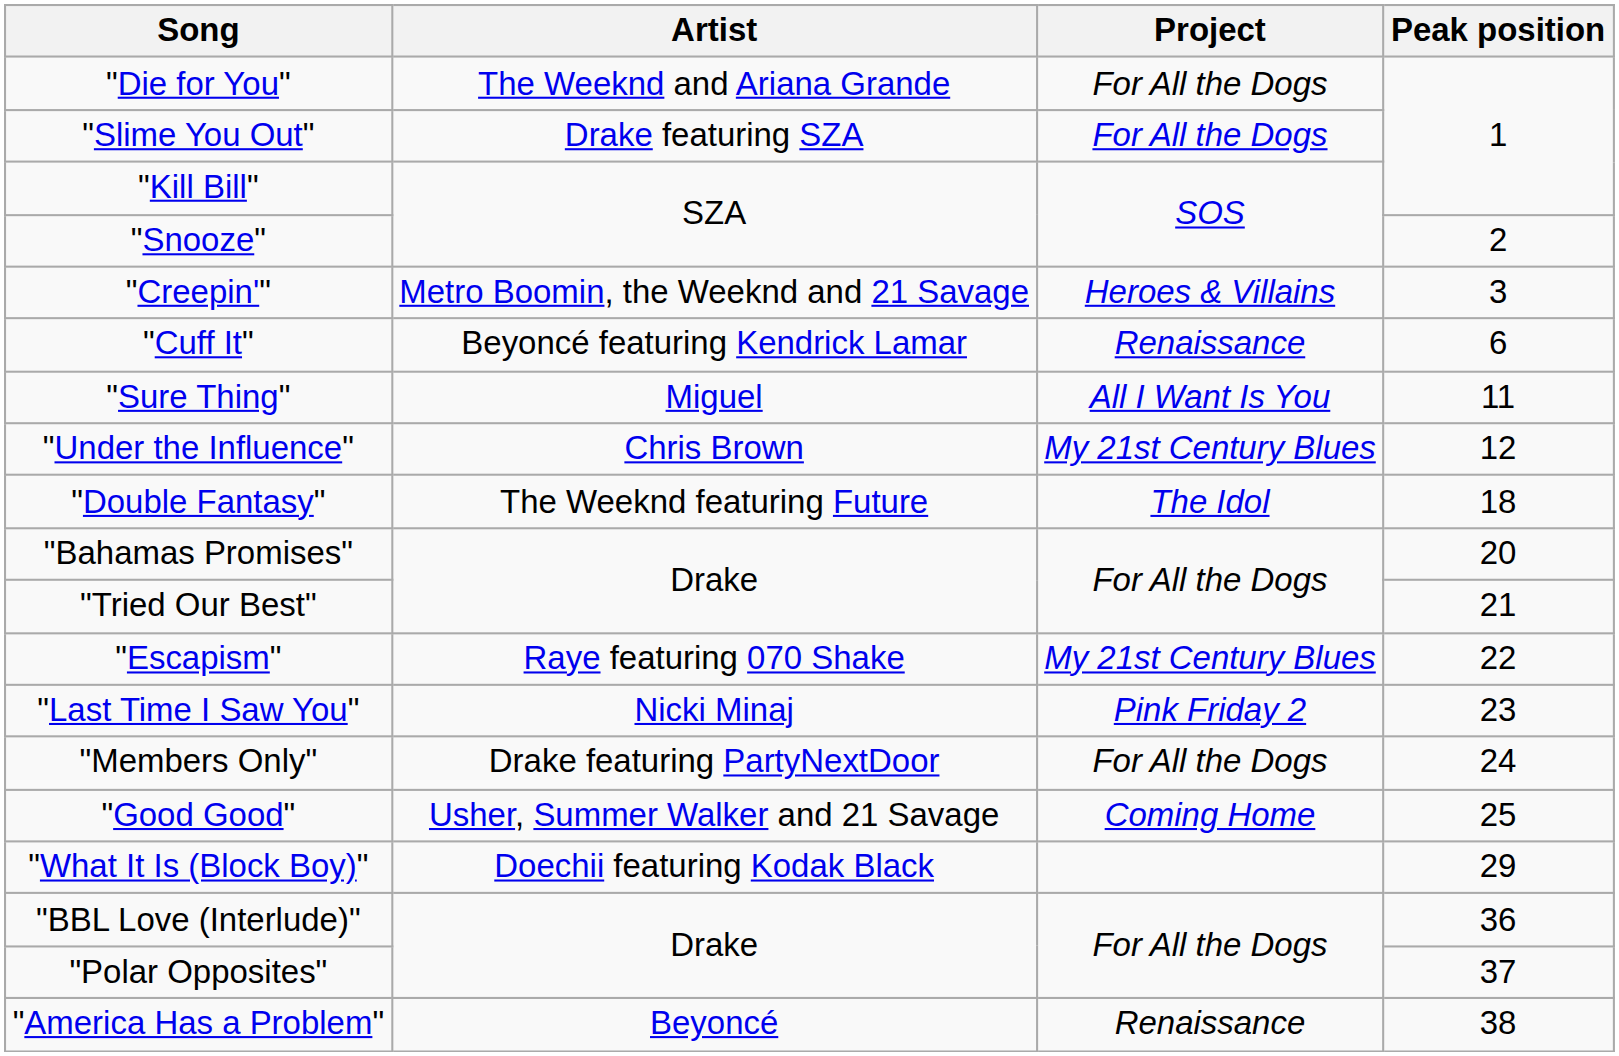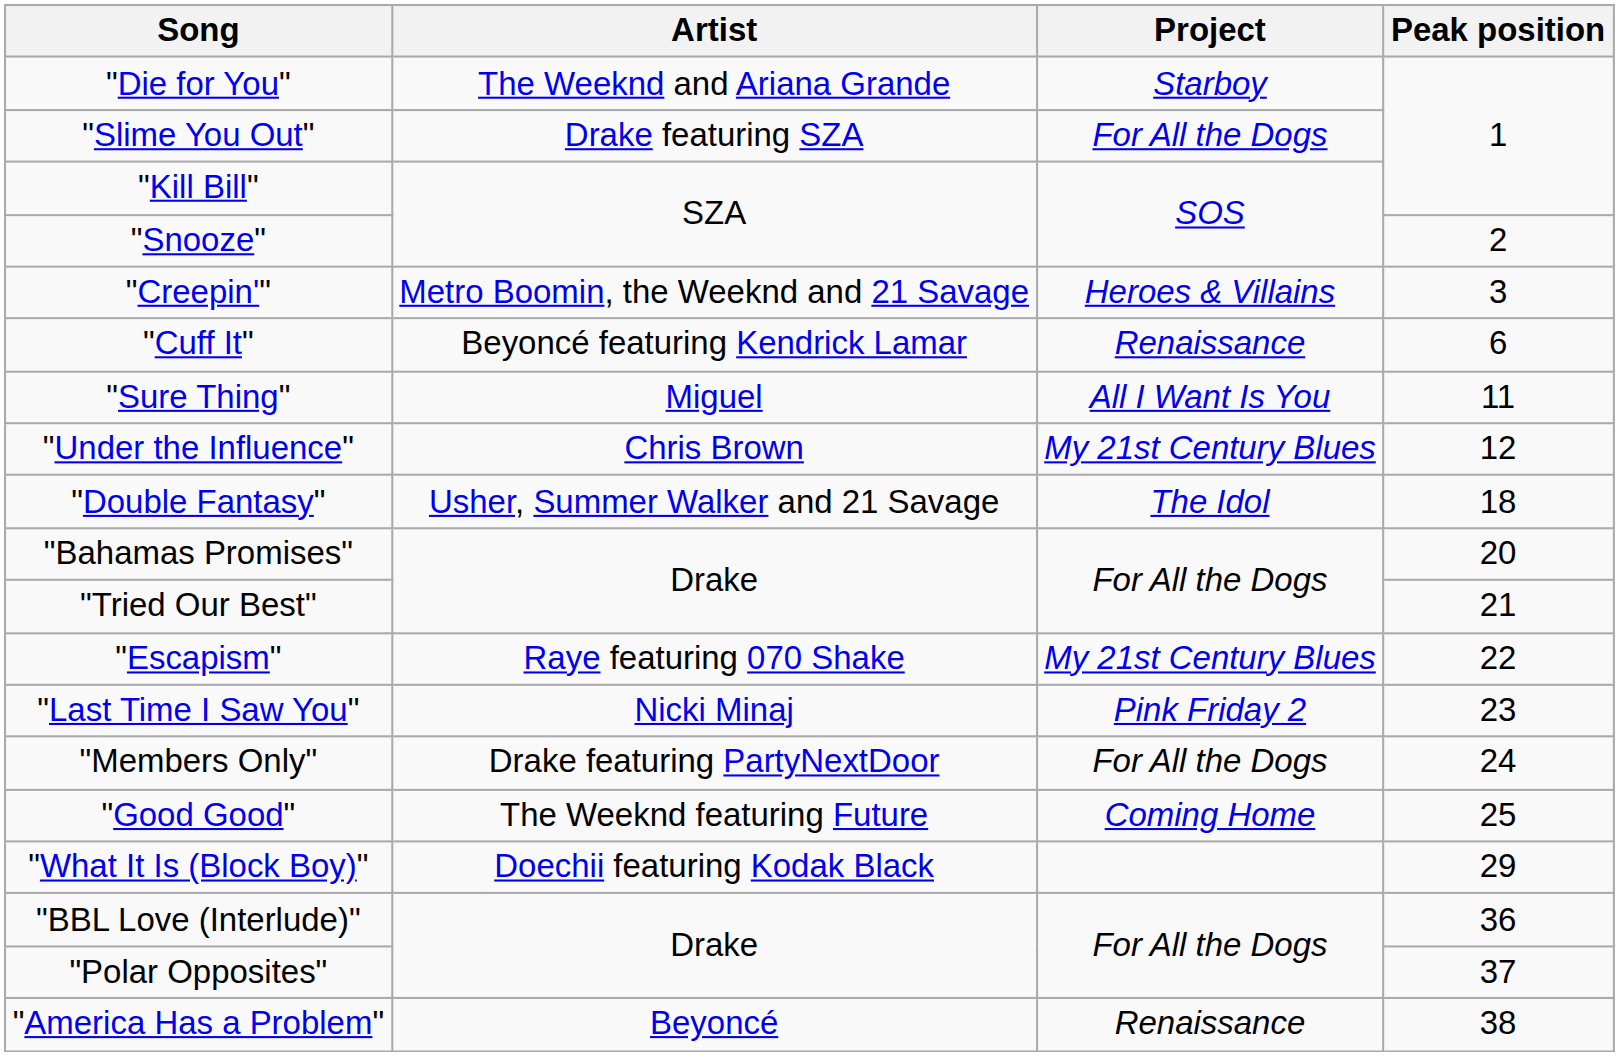 <table class="wikitable sortable plainrowheaders" style="text-align:center;">
 <tr>
 <th scope="col">Song</th>
 <th scope="col">Artist</th>
 <th scope="col">Project</th>
 <th scope="col">Peak position</th>
 </tr>
 <tr>
 <td>"<a href='#'>Die for You</a>"</td>
 <td><a href='#'>The Weeknd</a> and <a href='#'>Ariana Grande</a></td>
-<td><em>For All the Dogs</em></td>
+<td><em><a href='#'>Starboy</a></em></td>
 <td rowspan="3">1</td>
 </tr>
 <tr>
 <td>"<a href='#'>Slime You Out</a>"</td>
 <td><a href='#'>Drake</a> featuring <a href='#'>SZA</a></td>
 <td><em><a href='#'>For All the Dogs</a></em></td>
 </tr>
 <tr>
 <td>"<a href='#'>Kill Bill</a>"</td>
 <td rowspan="2">SZA</td>
 <td rowspan="2"><em><a href='#'>SOS</a></em></td>
 </tr>
 <tr>
 <td>"<a href='#'>Snooze</a>"</td>
 <td>2</td>
 </tr>
 <tr>
 <td>"<a href='#'>Creepin'</a>"</td>
 <td><a href='#'>Metro Boomin</a>, the Weeknd and <a href='#'>21 Savage</a></td>
 <td><em><a href='#'>Heroes & Villains</a></em></td>
 <td>3</td>
 </tr>
 <tr>
 <td>"<a href='#'>Cuff It</a>"</td>
 <td>Beyoncé featuring <a href='#'>Kendrick Lamar</a></td>
 <td><em><a href='#'>Renaissance</a></em></td>
 <td>6</td>
 </tr>
 <tr>
 <td>"<a href='#'>Sure Thing</a>"</td>
 <td><a href='#'>Miguel</a></td>
 <td><em><a href='#'>All I Want Is You</a></em></td>
 <td>11</td>
 </tr>
 <tr>
 <td>"<a href='#'>Under the Influence</a>"</td>
 <td><a href='#'>Chris Brown</a></td>
 <td><em><a href='#'>My 21st Century Blues</a></em></td>
 <td>12</td>
 </tr>
 <tr>
 <td>"<a href='#'>Double Fantasy</a>"</td>
-<td>The Weeknd featuring <a href='#'>Future</a></td>
+<td><a href='#'>Usher</a>, <a href='#'>Summer Walker</a> and 21 Savage</td>
 <td><em><a href='#'>The Idol</a></em></td>
 <td>18</td>
 </tr>
 <tr>
 <td>"Bahamas Promises"</td>
 <td rowspan="2">Drake</td>
 <td rowspan="2"><em>For All the Dogs</em></td>
 <td>20</td>
 </tr>
 <tr>
 <td>"Tried Our Best"</td>
 <td>21</td>
 </tr>
 <tr>
 <td>"<a href='#'>Escapism</a>"</td>
 <td><a href='#'>Raye</a> featuring <a href='#'>070 Shake</a></td>
 <td><em><a href='#'>My 21st Century Blues</a></em></td>
 <td>22</td>
 </tr>
 <tr>
 <td>"<a href='#'>Last Time I Saw You</a>"</td>
 <td><a href='#'>Nicki Minaj</a></td>
 <td><em><a href='#'>Pink Friday 2</a></em></td>
 <td>23</td>
 </tr>
 <tr>
 <td>"Members Only"</td>
 <td>Drake featuring <a href='#'>PartyNextDoor</a></td>
 <td><em>For All the Dogs</em></td>
 <td>24</td>
 </tr>
 <tr>
 <td>"<a href='#'>Good Good</a>"</td>
-<td><a href='#'>Usher</a>, <a href='#'>Summer Walker</a> and 21 Savage</td>
+<td>The Weeknd featuring <a href='#'>Future</a></td>
 <td><em><a href='#'>Coming Home</a></em></td>
 <td>25</td>
 </tr>
 <tr>
 <td>"<a href='#'>What It Is (Block Boy)</a>"</td>
 <td><a href='#'>Doechii</a> featuring <a href='#'>Kodak Black</a></td>
 <td></td>
 <td>29</td>
 </tr>
 <tr>
 <td>"BBL Love (Interlude)"</td>
 <td rowspan="2">Drake</td>
 <td rowspan="2"><em>For All the Dogs</em></td>
 <td>36</td>
 </tr>
 <tr>
 <td>"Polar Opposites"</td>
 <td>37</td>
 </tr>
 <tr>
 <td>"<a href='#'>America Has a Problem</a>"</td>
 <td><a href='#'>Beyoncé</a></td>
 <td><em>Renaissance</em></td>
 <td>38</td>
 </tr>
 </table>
